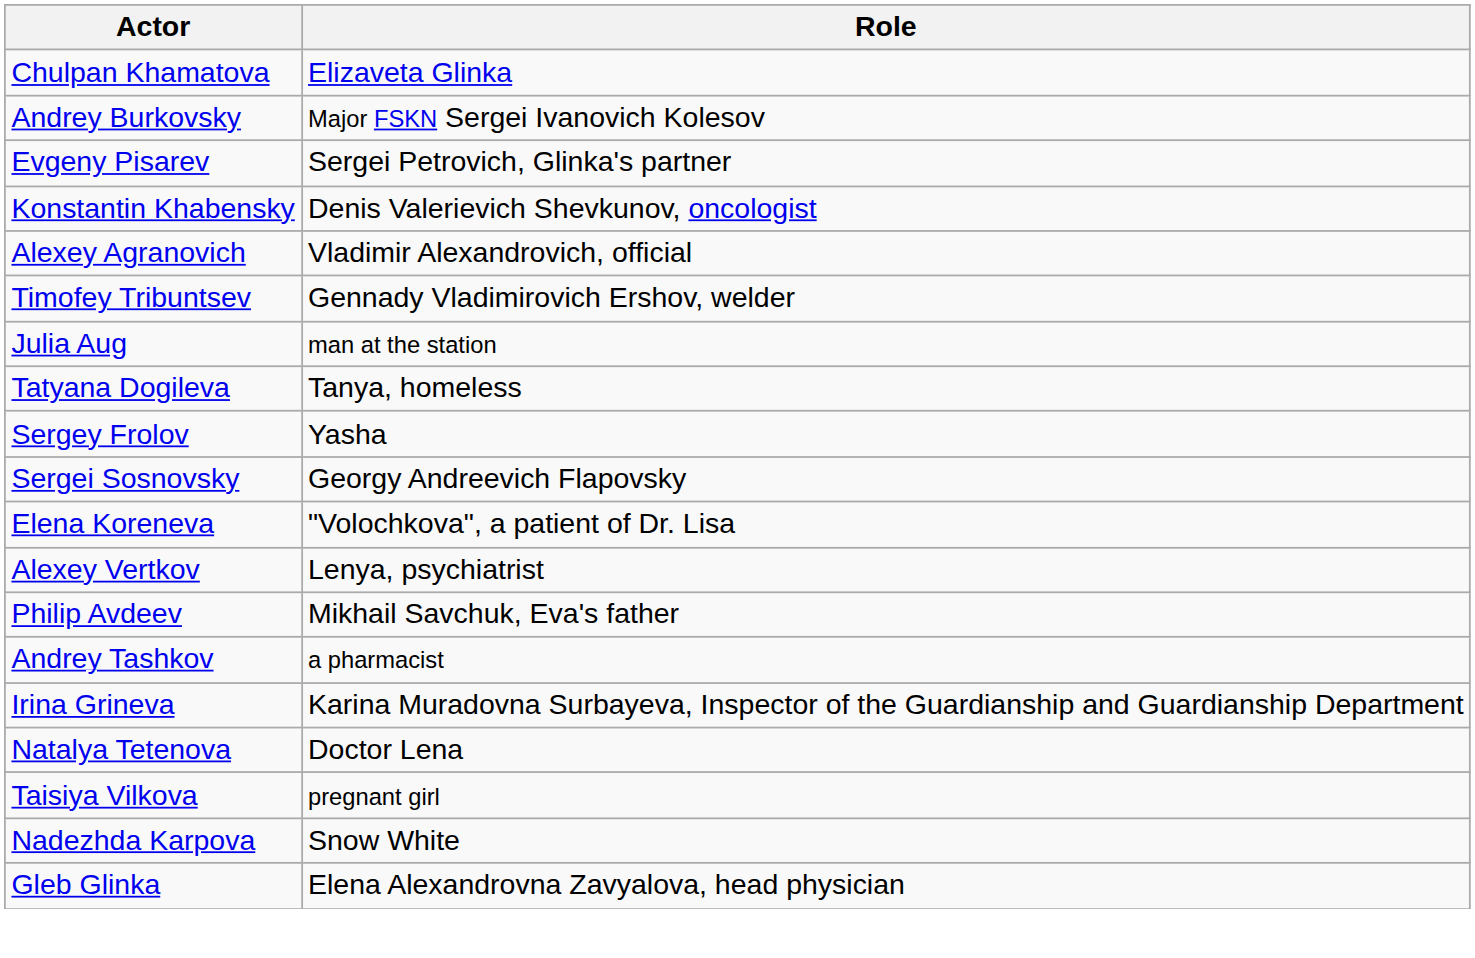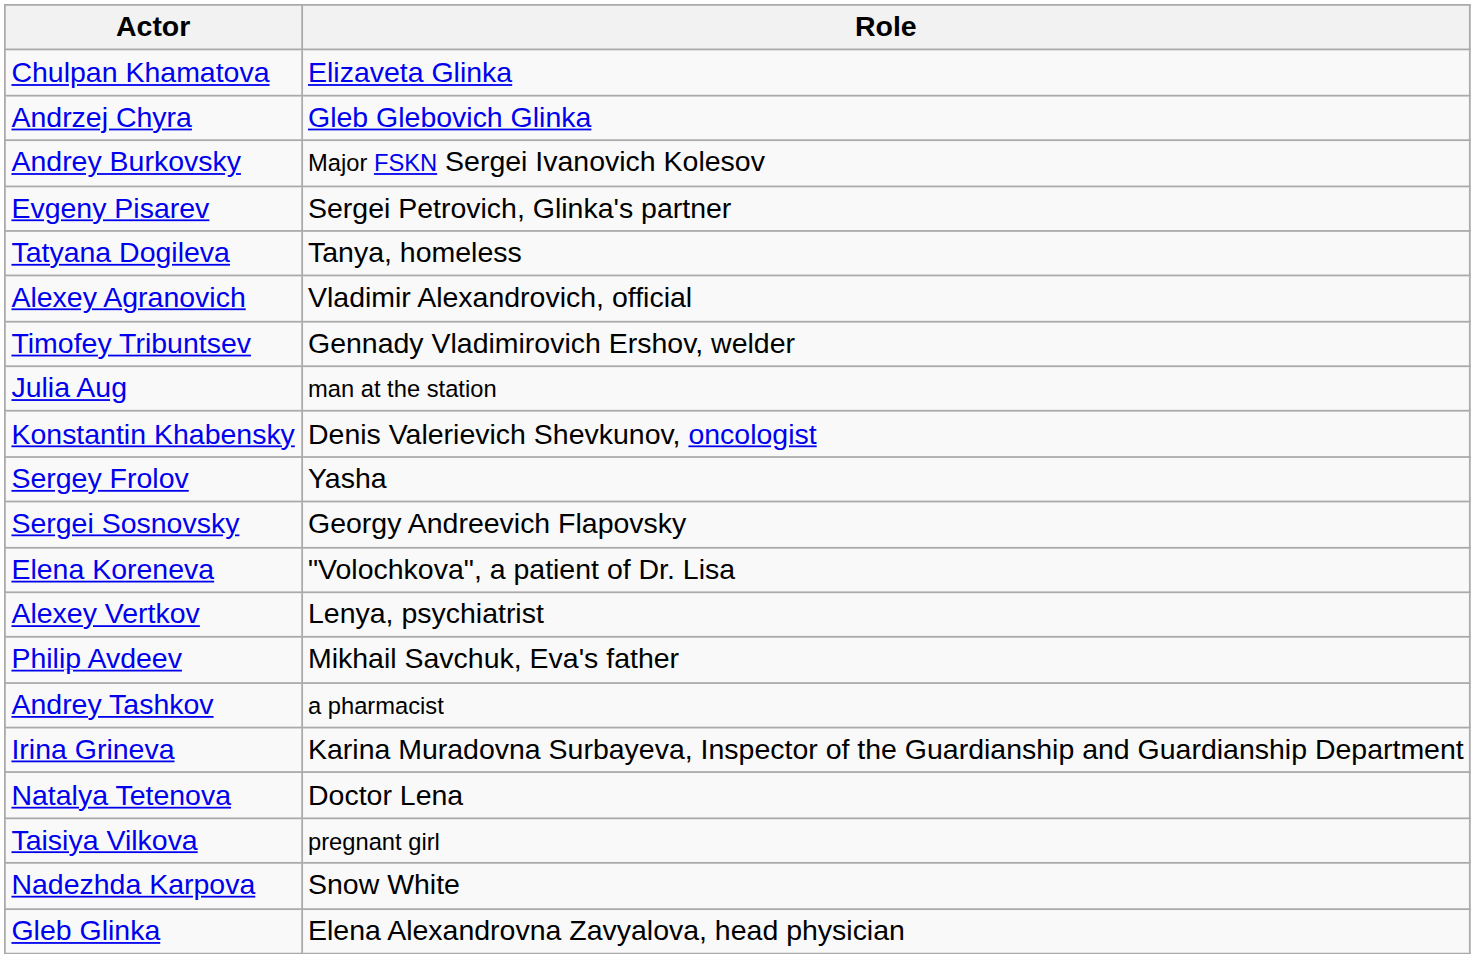 <table class=wikitable>
 <tr>
 <th>Actor</th>
 <th>Role</th>
 </tr>
 <tr>
 <td><a href='#'>Chulpan Khamatova</a></td>
 <td><a href='#'>Elizaveta Glinka</a></td>
 </tr>
 <tr>
+<td><a href='#'>Andrzej Chyra</a></td>
+<td><a href='#'>Gleb Glebovich Glinka</a></td>
+</tr>
+<tr>
 <td><a href='#'>Andrey Burkovsky</a></td>
 <td><small>Major <a href='#'>FSKN</a></small> Sergei Ivanovich Kolesov</td>
 </tr>
 <tr>
 <td><a href='#'>Evgeny Pisarev</a></td>
 <td>Sergei Petrovich, Glinka's partner</td>
 </tr>
 <tr>
-<td><a href='#'>Konstantin Khabensky</a></td>
-<td>Denis Valerievich Shevkunov, <a href='#'>oncologist</a></td>
+<td><a href='#'>Tatyana Dogileva</a></td>
+<td>Tanya, homeless</td>
 </tr>
 <tr>
 <td><a href='#'>Alexey Agranovich</a></td>
 <td>Vladimir Alexandrovich, official</td>
 </tr>
 <tr>
 <td><a href='#'>Timofey Tribuntsev</a></td>
 <td>Gennady Vladimirovich Ershov, welder</td>
 </tr>
 <tr>
 <td><a href='#'>Julia Aug</a></td>
 <td><small>man at the station</small></td>
 </tr>
 <tr>
-<td><a href='#'>Tatyana Dogileva</a></td>
-<td>Tanya, homeless</td>
+<td><a href='#'>Konstantin Khabensky</a></td>
+<td>Denis Valerievich Shevkunov, <a href='#'>oncologist</a></td>
 </tr>
 <tr>
 <td><a href='#'>Sergey Frolov</a></td>
 <td>Yasha</td>
 </tr>
 <tr>
 <td><a href='#'>Sergei Sosnovsky</a></td>
 <td>Georgy Andreevich Flapovsky</td>
 </tr>
 <tr>
 <td><a href='#'>Elena Koreneva</a></td>
 <td>"Volochkova", a patient of Dr. Lisa</td>
 </tr>
 <tr>
 <td><a href='#'>Alexey Vertkov</a></td>
 <td>Lenya, psychiatrist</td>
 </tr>
 <tr>
 <td><a href='#'>Philip Avdeev</a></td>
 <td>Mikhail Savchuk, Eva's father</td>
 </tr>
 <tr>
 <td><a href='#'>Andrey Tashkov</a></td>
 <td><small>a pharmacist</small></td>
 </tr>
 <tr>
 <td><a href='#'>Irina Grineva</a></td>
 <td>Karina Muradovna Surbayeva, Inspector of the Guardianship and Guardianship Department</td>
 </tr>
 <tr>
 <td><a href='#'>Natalya Tetenova</a></td>
 <td>Doctor Lena</td>
 </tr>
 <tr>
 <td><a href='#'>Taisiya Vilkova</a></td>
 <td><small>pregnant girl</small></td>
 </tr>
 <tr>
 <td><a href='#'>Nadezhda Karpova</a></td>
 <td>Snow White</td>
 </tr>
 <tr>
 <td><a href='#'>Gleb Glinka</a></td>
 <td>Elena Alexandrovna Zavyalova, head physician</td>
 </tr>
 </table>
